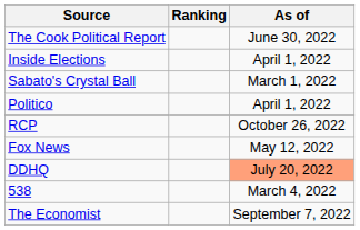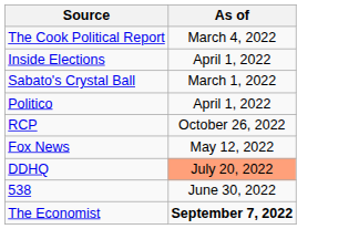 <table class="wikitable" style="text-align:center">
 <tr>
 <th>Source</th>
-<th>Ranking</th>
 <th>As of</th>
 </tr>
 <tr>
 <td align=left><a href='#'>The Cook Political Report</a></td>
-<td></td>
-<td>June 30, 2022</td>
+<td>March 4, 2022</td>
 </tr>
 <tr>
 <td align=left><a href='#'>Inside Elections</a></td>
-<td></td>
 <td>April 1, 2022</td>
 </tr>
 <tr>
 <td align=left><a href='#'>Sabato's Crystal Ball</a></td>
-<td></td>
 <td>March 1, 2022</td>
 </tr>
 <tr>
 <td align="left"><a href='#'>Politico</a></td>
-<td></td>
 <td>April 1, 2022</td>
 </tr>
 <tr>
 <td style="text-align:left;"><a href='#'>RCP</a></td>
-<td></td>
 <td>October 26, 2022</td>
 </tr>
 <tr>
 <td align=left><a href='#'>Fox News</a></td>
-<td></td>
 <td>May 12, 2022</td>
 </tr>
 <tr>
 <td align="left"><a href='#'>DDHQ</a></td>
-<td></td>
 <td style="background: lightsalmon;">July 20, 2022</td>
 </tr>
 <tr>
 <td align="left"><a href='#'>538</a></td>
-<td></td>
-<td>March 4, 2022</td>
+<td>June 30, 2022</td>
 </tr>
 <tr>
 <td align="left"><a href='#'>The Economist</a></td>
-<td></td>
-<td>September 7, 2022</td>
+<td><strong>September 7, 2022</strong></td>
 </tr>
 </table>
